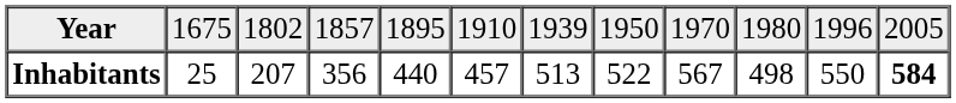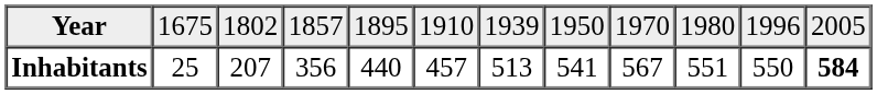 <table border="1" cellpadding="2" cellspacing="0" width="300">
 <tr bgcolor="#eeeeee" align="center">
 <td><strong>Year</strong></td>
 <td>1675</td>
 <td>1802</td>
 <td>1857</td>
 <td>1895</td>
 <td>1910</td>
 <td>1939</td>
 <td>1950</td>
 <td>1970</td>
 <td>1980</td>
 <td>1996</td>
 <td>2005</td>
 </tr>
 <tr align="center">
 <td><strong>Inhabitants</strong></td>
 <td>25</td>
 <td>207</td>
 <td>356</td>
 <td>440</td>
 <td>457</td>
 <td>513</td>
-<td>522</td>
+<td>541</td>
 <td>567</td>
-<td>498</td>
+<td>551</td>
 <td>550</td>
 <td><strong>584</strong></td>
 </tr>
 </table>
